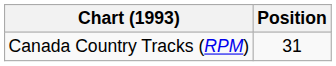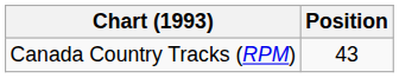 <table class="wikitable sortable">
 <tr>
 <th scope="col">Chart (1993)</th>
 <th scope="col">Position</th>
 </tr>
 <tr>
 <td>Canada Country Tracks (<em><a href='#'>RPM</a></em>)</td>
-<td align="center">31</td>
+<td align="center">43</td>
 </tr>
 </table>
